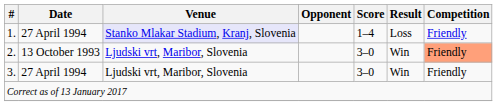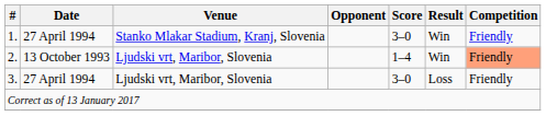 <table class="wikitable" style="font-size:95%;">
 <tr>
 <th>#</th>
 <th>Date</th>
 <th>Venue</th>
 <th>Opponent</th>
 <th>Score</th>
 <th>Result</th>
 <th>Competition</th>
 </tr>
 <tr>
 <td>1.</td>
 <td>27 April 1994</td>
-<td style="background: lavender;"><a href='#'>Stanko Mlakar Stadium</a>, <a href='#'>Kranj</a>, Slovenia</td>
+<td><a href='#'>Stanko Mlakar Stadium</a>, <a href='#'>Kranj</a>, Slovenia</td>
 <td></td>
-<td>1–4</td>
-<td>Loss</td>
+<td>3–0</td>
+<td>Win</td>
 <td><a href='#'>Friendly</a></td>
 </tr>
 <tr>
 <td>2.</td>
 <td>13 October 1993</td>
 <td><a href='#'>Ljudski vrt</a>, <a href='#'>Maribor</a>, Slovenia</td>
 <td></td>
-<td>3–0</td>
+<td>1–4</td>
 <td>Win</td>
 <td style="background: lightsalmon;">Friendly</td>
 </tr>
 <tr>
 <td>3.</td>
 <td>27 April 1994</td>
 <td>Ljudski vrt, Maribor, Slovenia</td>
 <td></td>
 <td>3–0</td>
-<td>Win</td>
+<td>Loss</td>
 <td>Friendly</td>
 </tr>
 <tr>
 <td colspan="12"><small><em>Correct as of 13 January 2017</em></small></td>
 </tr>
 <tr>
 </tr>
 </table>
